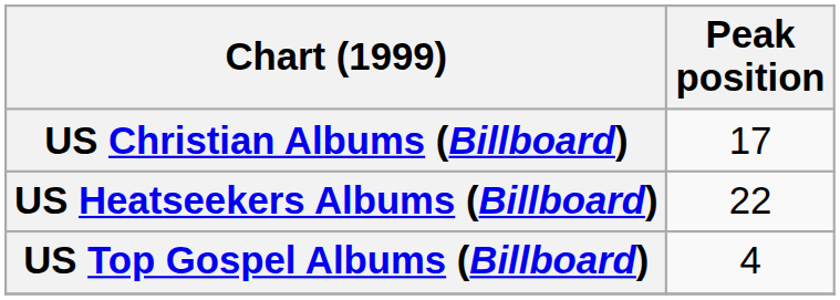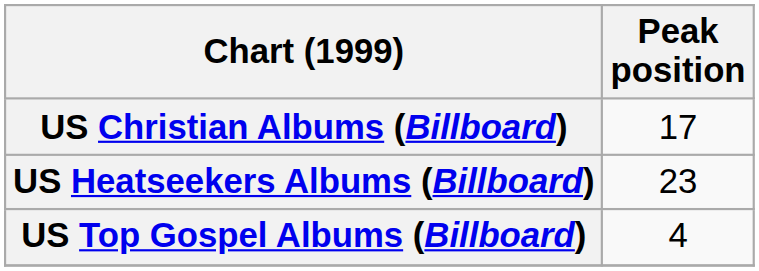 <table class="wikitable sortable plainrowheaders">
 <tr>
 <th scope="col">Chart (1999)</th>
 <th scope="col">Peak<br>position</th>
 </tr>
 <tr>
 <th scope="row">US <a href='#'>Christian Albums</a> (<a href='#'><em>Billboard</em></a>)</th>
 <td align="center">17</td>
 </tr>
 <tr>
 <th scope="row">US <a href='#'>Heatseekers Albums</a> (<a href='#'><em>Billboard</em></a>)</th>
-<td align="center">22</td>
+<td align="center">23</td>
 </tr>
 <tr>
 <th scope="row">US <a href='#'>Top Gospel Albums</a> (<a href='#'><em>Billboard</em></a>)</th>
 <td align="center">4</td>
 </tr>
 <tr>
 </tr>
 </table>
